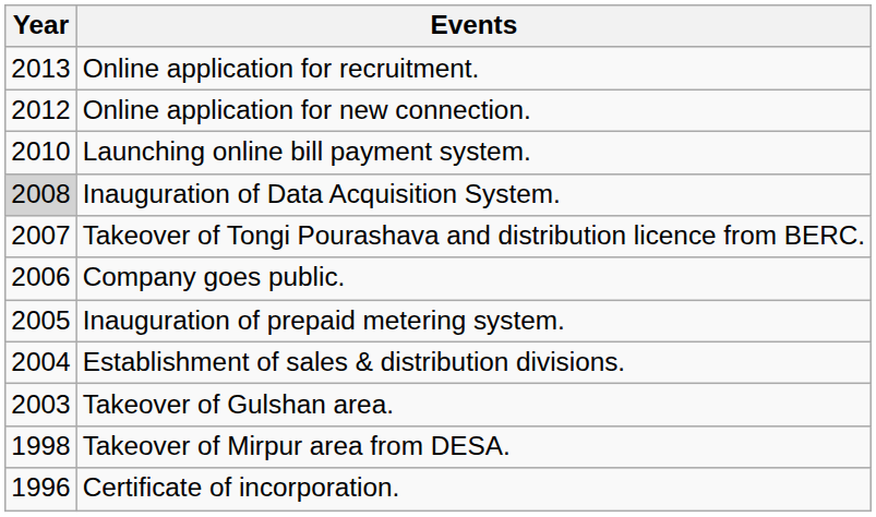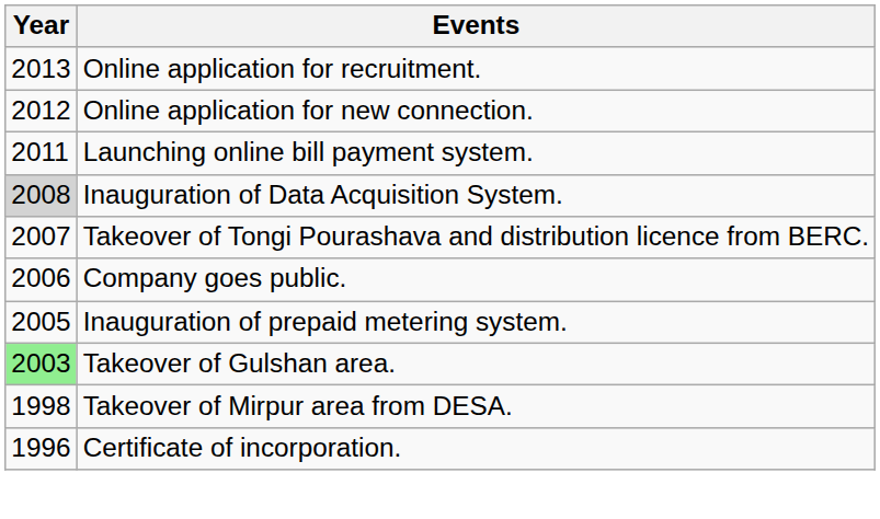 <table class="wikitable floatright">
 <tr>
 <th>Year</th>
 <th>Events</th>
 </tr>
 <tr>
 <td>2013</td>
 <td>Online application for recruitment.</td>
 </tr>
 <tr>
 <td>2012</td>
 <td>Online application for new connection.</td>
 </tr>
 <tr>
-<td>2010</td>
+<td>2011</td>
 <td>Launching online bill payment system.</td>
 </tr>
 <tr>
 <td style="background: lightgrey;">2008</td>
 <td>Inauguration of Data Acquisition System.</td>
 </tr>
 <tr>
 <td>2007</td>
 <td>Takeover of Tongi Pourashava and distribution licence from BERC.</td>
 </tr>
 <tr>
 <td>2006</td>
 <td>Company goes public.</td>
 </tr>
 <tr>
 <td>2005</td>
 <td>Inauguration of prepaid metering system.</td>
 </tr>
 <tr>
-<td>2004</td>
-<td>Establishment of sales & distribution divisions.</td>
-</tr>
-<tr>
-<td>2003</td>
+<td style="background: lightgreen;">2003</td>
 <td>Takeover of Gulshan area.</td>
 </tr>
 <tr>
 <td>1998</td>
 <td>Takeover of Mirpur area from DESA.</td>
 </tr>
 <tr>
 <td>1996</td>
 <td>Certificate of incorporation.</td>
 </tr>
 </table>
